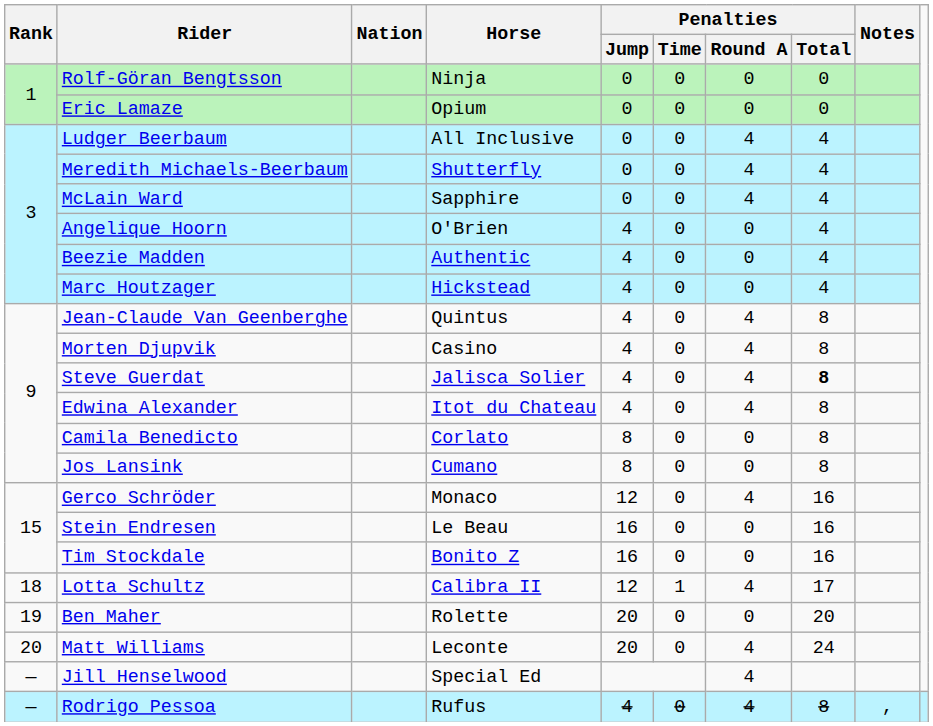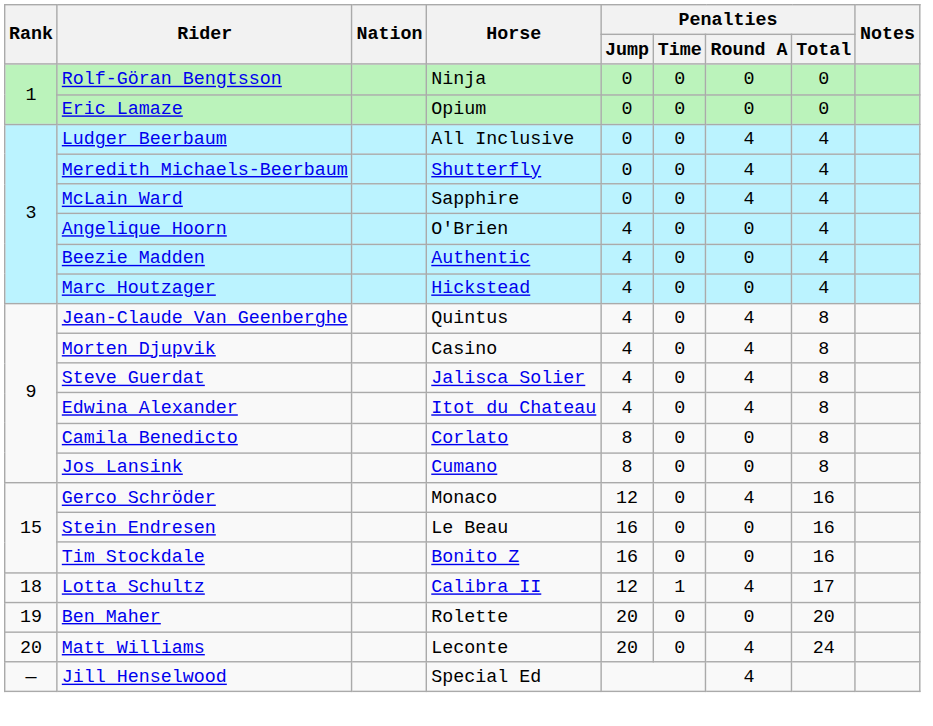 <table class="wikitable sortable" style="text-align:center">
 <tr>
 <th rowspan="2">Rank</th>
 <th rowspan="2">Rider</th>
 <th rowspan="2">Nation</th>
 <th rowspan="2">Horse</th>
 <th colspan=4>Penalties</th>
 <th rowspan=2>Notes</th>
 </tr>
 <tr>
 <th>Jump</th>
 <th>Time</th>
 <th>Round A</th>
 <th>Total</th>
 </tr>
 <tr bgcolor=bbf3bb>
 <td rowspan="2">1</td>
 <td align=left><a href='#'>Rolf-Göran Bengtsson</a></td>
 <td align=left></td>
 <td align=left>Ninja</td>
 <td>0</td>
 <td>0</td>
 <td>0</td>
 <td>0</td>
 <td></td>
 </tr>
 <tr bgcolor=bbf3bb>
 <td align=left><a href='#'>Eric Lamaze</a></td>
 <td align=left></td>
 <td align=left>Opium</td>
 <td>0</td>
 <td>0</td>
 <td>0</td>
 <td>0</td>
 <td></td>
 </tr>
 <tr bgcolor=bbf3ff>
 <td rowspan="6">3</td>
 <td align=left><a href='#'>Ludger Beerbaum</a></td>
 <td align=left></td>
 <td align=left>All Inclusive</td>
 <td>0</td>
 <td>0</td>
 <td>4</td>
 <td>4</td>
 <td></td>
 </tr>
 <tr bgcolor=bbf3ff>
 <td align=left><a href='#'>Meredith Michaels-Beerbaum</a></td>
 <td align=left></td>
 <td align=left><a href='#'>Shutterfly</a></td>
 <td>0</td>
 <td>0</td>
 <td>4</td>
 <td>4</td>
 <td></td>
 </tr>
 <tr bgcolor=bbf3ff>
 <td align=left><a href='#'>McLain Ward</a></td>
 <td align=left></td>
 <td align=left>Sapphire</td>
 <td>0</td>
 <td>0</td>
 <td>4</td>
 <td>4</td>
 <td></td>
 </tr>
 <tr bgcolor=bbf3ff>
 <td align=left><a href='#'>Angelique Hoorn</a></td>
 <td align=left></td>
 <td align=left>O'Brien</td>
 <td>4</td>
 <td>0</td>
 <td>0</td>
 <td>4</td>
 <td></td>
 </tr>
 <tr bgcolor=bbf3ff>
 <td align=left><a href='#'>Beezie Madden</a></td>
 <td align=left></td>
 <td align=left><a href='#'>Authentic</a></td>
 <td>4</td>
 <td>0</td>
 <td>0</td>
 <td>4</td>
 <td></td>
 </tr>
 <tr bgcolor=bbf3ff>
 <td align=left><a href='#'>Marc Houtzager</a></td>
 <td align=left></td>
 <td align=left><a href='#'>Hickstead</a></td>
 <td>4</td>
 <td>0</td>
 <td>0</td>
 <td>4</td>
 <td></td>
 </tr>
 <tr>
 <td rowspan="6">9</td>
 <td align=left><a href='#'>Jean-Claude Van Geenberghe</a></td>
 <td align=left></td>
 <td align=left>Quintus</td>
 <td>4</td>
 <td>0</td>
 <td>4</td>
 <td>8</td>
 <td></td>
 </tr>
 <tr>
 <td align=left><a href='#'>Morten Djupvik</a></td>
 <td align=left></td>
 <td align=left>Casino</td>
 <td>4</td>
 <td>0</td>
 <td>4</td>
 <td>8</td>
 <td></td>
 </tr>
 <tr>
 <td align=left><a href='#'>Steve Guerdat</a></td>
 <td align=left></td>
 <td align=left><a href='#'>Jalisca Solier</a></td>
 <td>4</td>
 <td>0</td>
 <td>4</td>
-<td><strong>8</strong></td>
+<td>8</td>
 <td></td>
 </tr>
 <tr>
 <td align=left><a href='#'>Edwina Alexander</a></td>
 <td align=left></td>
 <td align=left><a href='#'>Itot du Chateau</a></td>
 <td>4</td>
 <td>0</td>
 <td>4</td>
 <td>8</td>
 <td></td>
 </tr>
 <tr>
 <td align=left><a href='#'>Camila Benedicto</a></td>
 <td align=left></td>
 <td align=left><a href='#'>Corlato</a></td>
 <td>8</td>
 <td>0</td>
 <td>0</td>
 <td>8</td>
 <td></td>
 </tr>
 <tr>
 <td align=left><a href='#'>Jos Lansink</a></td>
 <td align=left></td>
 <td align=left><a href='#'>Cumano</a></td>
 <td>8</td>
 <td>0</td>
 <td>0</td>
 <td>8</td>
 <td></td>
 </tr>
 <tr>
 <td rowspan="3">15</td>
 <td align=left><a href='#'>Gerco Schröder</a></td>
 <td align=left></td>
 <td align=left>Monaco</td>
 <td>12</td>
 <td>0</td>
 <td>4</td>
 <td>16</td>
 <td></td>
 </tr>
 <tr>
 <td align=left><a href='#'>Stein Endresen</a></td>
 <td align=left></td>
 <td align=left>Le Beau</td>
 <td>16</td>
 <td>0</td>
 <td>0</td>
 <td>16</td>
 <td></td>
 </tr>
 <tr>
 <td align=left><a href='#'>Tim Stockdale</a></td>
 <td align=left></td>
 <td align=left><a href='#'>Bonito Z</a></td>
 <td>16</td>
 <td>0</td>
 <td>0</td>
 <td>16</td>
 <td></td>
 </tr>
 <tr>
 <td>18</td>
 <td align=left><a href='#'>Lotta Schultz</a></td>
 <td align=left></td>
 <td align=left><a href='#'>Calibra II</a></td>
 <td>12</td>
 <td>1</td>
 <td>4</td>
 <td>17</td>
 <td></td>
 </tr>
 <tr>
 <td>19</td>
 <td align=left><a href='#'>Ben Maher</a></td>
 <td align=left></td>
 <td align=left>Rolette</td>
 <td>20</td>
 <td>0</td>
 <td>0</td>
 <td>20</td>
 <td></td>
 </tr>
 <tr>
 <td>20</td>
 <td align=left><a href='#'>Matt Williams</a></td>
 <td align=left></td>
 <td align=left>Leconte</td>
 <td>20</td>
 <td>0</td>
 <td>4</td>
 <td>24</td>
 <td></td>
 </tr>
 <tr>
 <td data-sort-value=21>—</td>
 <td align=left><a href='#'>Jill Henselwood</a></td>
 <td align=left></td>
 <td align=left>Special Ed</td>
 <td colspan=2 data-sort-value=99></td>
 <td>4</td>
 <td data-sort-value=99></td>
 <td></td>
 </tr>
-<tr bgcolor=bbf3ff>
-<td data-sort-value=22>—</td>
-<td align=left><a href='#'>Rodrigo Pessoa</a></td>
-<td align=left></td>
-<td align=left>Rufus</td>
-<td><s>4</s></td>
-<td><s>0</s></td>
-<td><s>4</s></td>
-<td><s>8</s></td>
-<td>, </td>
-<td></td>
-</tr>
 </table>
